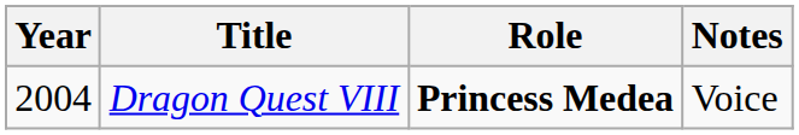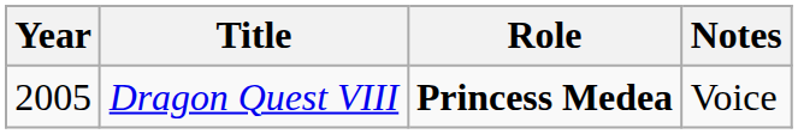 <table class="wikitable sortable">
 <tr>
 <th>Year</th>
 <th>Title</th>
 <th>Role</th>
 <th>Notes</th>
 </tr>
 <tr>
-<td>2004</td>
+<td>2005</td>
 <td><em><a href='#'>Dragon Quest VIII</a></em></td>
 <td><strong>Princess Medea</strong></td>
 <td>Voice</td>
 </tr>
 </table>
